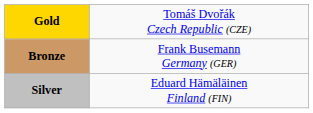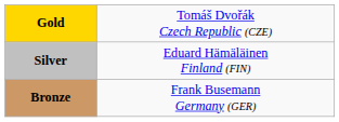 <table class="wikitable" style=" text-align:center; font-size:110%;" width="35%">
 <tr>
 <td bgcolor="gold"><strong>Gold</strong></td>
 <td> <a href='#'>Tomáš Dvořák</a><br><em><a href='#'>Czech Republic</a> <small>(CZE)</small></em></td>
 </tr>
 <tr>
+<td bgcolor="silver"><strong>Silver</strong></td>
+<td> <a href='#'>Eduard Hämäläinen</a><br><em><a href='#'>Finland</a> <small>(FIN)</small></em></td>
+</tr>
+<tr>
 <td bgcolor="CC9966"><strong>Bronze</strong></td>
 <td> <a href='#'>Frank Busemann</a><br><em><a href='#'>Germany</a> <small>(GER)</small></em></td>
 </tr>
-<tr>
-<td bgcolor="silver"><strong>Silver</strong></td>
-<td> <a href='#'>Eduard Hämäläinen</a><br><em><a href='#'>Finland</a> <small>(FIN)</small></em></td>
-</tr>
 </table>
